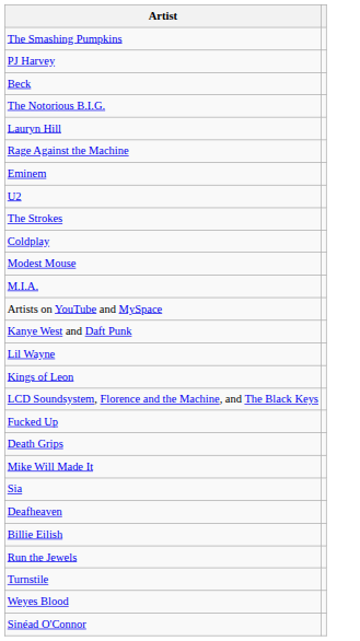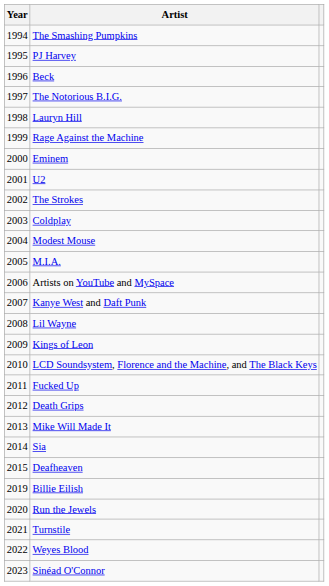 <table class="wikitable" style="font-size:0.95em;line-height:1.5em;">
 <tr>
+<th>Year</th>
 <th>Artist</th>
 <th></th>
 </tr>
 <tr>
+<td>1994</td>
 <td><a href='#'>The Smashing Pumpkins</a></td>
 <td></td>
 </tr>
 <tr>
+<td>1995</td>
 <td><a href='#'>PJ Harvey</a></td>
 <td></td>
 </tr>
 <tr>
+<td>1996</td>
 <td><a href='#'>Beck</a></td>
 <td></td>
 </tr>
 <tr>
+<td>1997</td>
 <td><a href='#'>The Notorious B.I.G.</a></td>
 <td></td>
 </tr>
 <tr>
+<td>1998</td>
 <td><a href='#'>Lauryn Hill</a></td>
 <td></td>
 </tr>
 <tr>
+<td>1999</td>
 <td><a href='#'>Rage Against the Machine</a></td>
 <td></td>
 </tr>
 <tr>
+<td>2000</td>
 <td><a href='#'>Eminem</a></td>
 <td></td>
 </tr>
 <tr>
+<td>2001</td>
 <td><a href='#'>U2</a></td>
 <td></td>
 </tr>
 <tr>
+<td>2002</td>
 <td><a href='#'>The Strokes</a></td>
 <td></td>
 </tr>
 <tr>
+<td>2003</td>
 <td><a href='#'>Coldplay</a></td>
 <td></td>
 </tr>
 <tr>
+<td>2004</td>
 <td><a href='#'>Modest Mouse</a></td>
 <td></td>
 </tr>
 <tr>
+<td>2005</td>
 <td><a href='#'>M.I.A.</a></td>
 <td></td>
 </tr>
 <tr>
+<td>2006</td>
 <td>Artists on <a href='#'>YouTube</a> and <a href='#'>MySpace</a></td>
 <td></td>
 </tr>
 <tr>
+<td>2007</td>
 <td><a href='#'>Kanye West</a> and <a href='#'>Daft Punk</a></td>
 <td></td>
 </tr>
 <tr>
+<td>2008</td>
 <td><a href='#'>Lil Wayne</a></td>
 <td></td>
 </tr>
 <tr>
+<td>2009</td>
 <td><a href='#'>Kings of Leon</a></td>
 <td></td>
 </tr>
 <tr>
+<td>2010</td>
 <td><a href='#'>LCD Soundsystem</a>, <a href='#'>Florence and the Machine</a>, and <a href='#'>The Black Keys</a></td>
 <td></td>
 </tr>
 <tr>
+<td>2011</td>
 <td><a href='#'>Fucked Up</a></td>
 <td></td>
 </tr>
 <tr>
+<td>2012</td>
 <td><a href='#'>Death Grips</a></td>
 <td></td>
 </tr>
 <tr>
+<td>2013</td>
 <td><a href='#'>Mike Will Made It</a></td>
 <td></td>
 </tr>
 <tr>
+<td>2014</td>
 <td><a href='#'>Sia</a></td>
 <td></td>
 </tr>
 <tr>
+<td>2015</td>
 <td><a href='#'>Deafheaven</a></td>
 <td></td>
 </tr>
 <tr>
+<td>2019</td>
 <td><a href='#'>Billie Eilish</a></td>
 <td></td>
 </tr>
 <tr>
+<td>2020</td>
 <td><a href='#'>Run the Jewels</a></td>
 <td></td>
 </tr>
 <tr>
+<td>2021</td>
 <td><a href='#'>Turnstile</a></td>
 <td></td>
 </tr>
 <tr>
+<td>2022</td>
 <td><a href='#'>Weyes Blood</a></td>
 <td></td>
 </tr>
 <tr>
+<td>2023</td>
 <td><a href='#'>Sinéad O'Connor</a></td>
 <td></td>
 </tr>
 </table>
